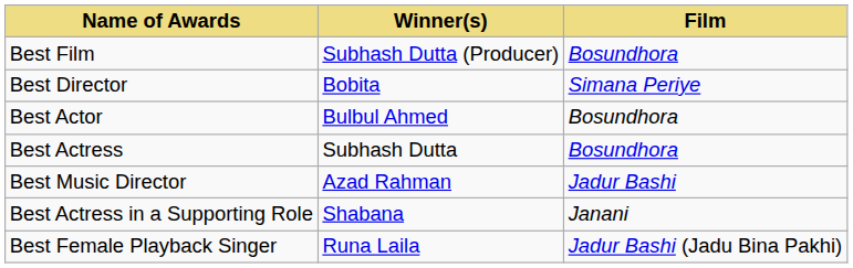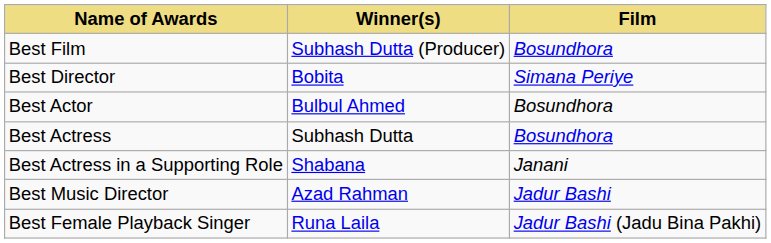 <table class="wikitable">
 <tr>
 <th style="background:#EEDD82;">Name of Awards</th>
 <th style="background:#EEDD82;">Winner(s)</th>
 <th style="background:#EEDD82;">Film</th>
 </tr>
 <tr>
 <td>Best Film</td>
 <td><a href='#'>Subhash Dutta</a> (Producer)</td>
 <td><em><a href='#'>Bosundhora</a></em></td>
 </tr>
 <tr>
 <td>Best Director</td>
 <td><a href='#'>Bobita</a></td>
 <td><em><a href='#'>Simana Periye</a></em></td>
 </tr>
 <tr>
 <td>Best Actor</td>
 <td><a href='#'>Bulbul Ahmed</a></td>
 <td><em>Bosundhora</em></td>
 </tr>
 <tr>
 <td>Best Actress</td>
 <td>Subhash Dutta</td>
 <td><em><a href='#'>Bosundhora</a></em></td>
 </tr>
 <tr>
+<td>Best Actress in a Supporting Role</td>
+<td><a href='#'>Shabana</a></td>
+<td><em>Janani</em></td>
+</tr>
+<tr>
 <td>Best Music Director</td>
 <td><a href='#'>Azad Rahman</a></td>
 <td><em><a href='#'>Jadur Bashi</a></em></td>
-</tr>
-<tr>
-<td>Best Actress in a Supporting Role</td>
-<td><a href='#'>Shabana</a></td>
-<td><em>Janani</em></td>
 </tr>
 <tr>
 <td>Best Female Playback Singer</td>
 <td><a href='#'>Runa Laila</a></td>
 <td><em><a href='#'>Jadur Bashi</a></em> (Jadu Bina Pakhi)</td>
 </tr>
 </table>
